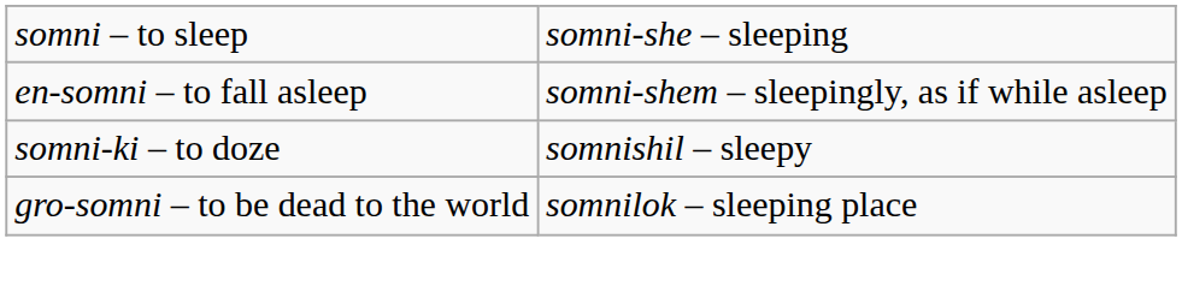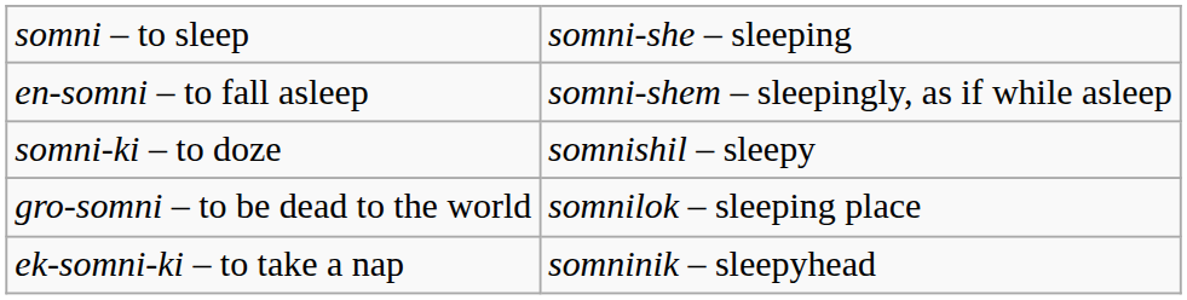 <table class="wikitable" style="margin: 0 auto;">
 <tr>
 <td><em>somni</em> – to sleep</td>
 <td><em>somni-she</em> – sleeping</td>
 </tr>
 <tr>
 <td><em>en-somni</em> – to fall asleep</td>
 <td><em>somni-shem</em> – sleepingly, as if while asleep</td>
 </tr>
 <tr>
 <td><em>somni-ki</em> – to doze</td>
 <td><em>somnishil</em> – sleepy</td>
 </tr>
 <tr>
 <td><em>gro-somni</em> – to be dead to the world</td>
 <td><em>somnilok</em> – sleeping place</td>
 </tr>
+<tr>
+<td><em>ek-somni-ki</em> – to take a nap</td>
+<td><em>somninik</em> – sleepyhead</td>
+</tr>
 </table>
